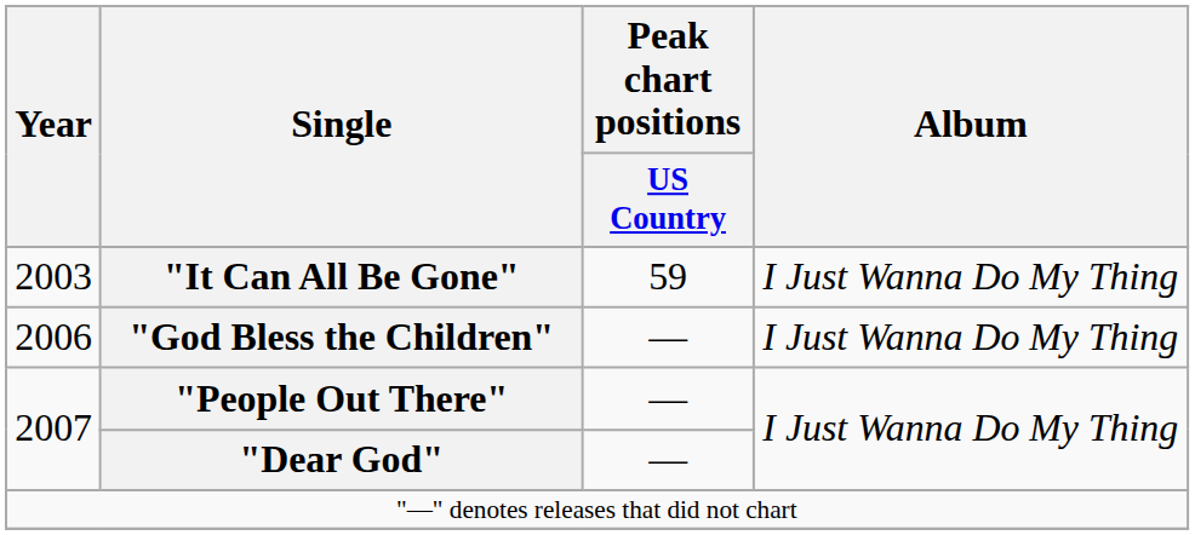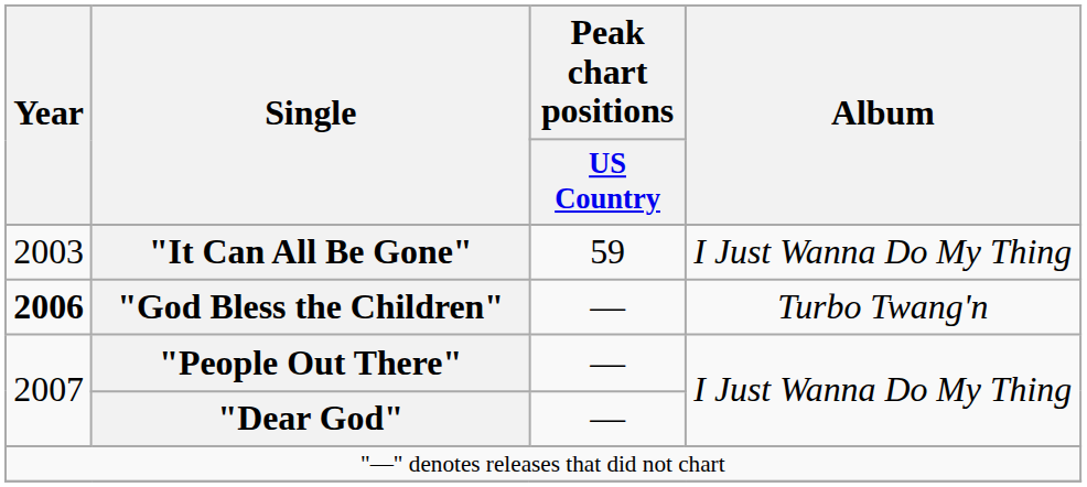 <table class="wikitable plainrowheaders" style="text-align:center;">
 <tr>
 <th rowspan="2">Year</th>
 <th rowspan="2" style="width:12em;">Single</th>
 <th colspan="1">Peak chart<br>positions</th>
 <th rowspan="2">Album</th>
 </tr>
 <tr style="font-size:smaller;">
 <th width="65"><a href='#'>US Country</a></th>
 </tr>
 <tr>
 <td>2003</td>
 <th scope="row">"It Can All Be Gone"</th>
 <td>59</td>
 <td><em>I Just Wanna Do My Thing</em></td>
 </tr>
 <tr>
-<td>2006</td>
+<td><strong>2006</strong></td>
 <th scope="row">"God Bless the Children" </th>
 <td>—</td>
-<td><em>I Just Wanna Do My Thing</em></td>
+<td><em>Turbo Twang'n</em></td>
 </tr>
 <tr>
 <td rowspan="2">2007</td>
 <th scope="row">"People Out There"</th>
 <td>—</td>
 <td rowspan=2><em>I Just Wanna Do My Thing</em></td>
 </tr>
 <tr>
 <th scope="row">"Dear God"</th>
 <td>—</td>
 </tr>
 <tr>
 <td colspan="4" style="font-size:8pt">"—" denotes releases that did not chart</td>
 </tr>
 <tr>
 </tr>
 </table>
